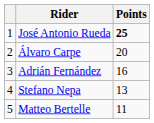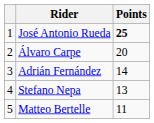 <table class="wikitable" style="font-size: 95%;">
 <tr>
 <th></th>
 <th>Rider</th>
 <th>Points</th>
 </tr>
 <tr>
 <td align=center>1</td>
 <td> <a href='#'>José Antonio Rueda</a></td>
 <td align=left><strong>25</strong></td>
 </tr>
 <tr>
 <td align=center>2</td>
 <td> <a href='#'>Álvaro Carpe</a></td>
 <td align=left>20</td>
 </tr>
 <tr>
 <td align=center>3</td>
 <td> <a href='#'>Adrián Fernández</a></td>
-<td align=left>16</td>
+<td align=left>14</td>
 </tr>
 <tr>
 <td align=center>4</td>
 <td> <a href='#'>Stefano Nepa</a></td>
 <td align=left>13</td>
 </tr>
 <tr>
 <td align=center>5</td>
 <td> <a href='#'>Matteo Bertelle</a></td>
 <td align=left>11</td>
 </tr>
 </table>
